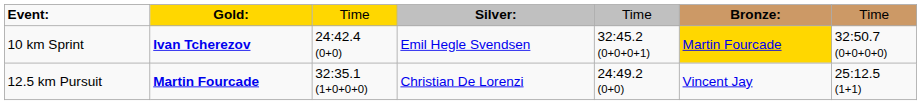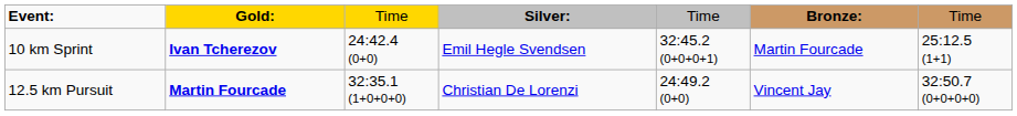 <table class="wikitable" width=85%>
 <tr>
 <td><strong>Event:</strong></td>
 <td style="text-align:center;background-color:gold;"><strong>Gold:</strong></td>
 <td style="text-align:center;background-color:gold;">Time</td>
 <td style="text-align:center;background-color:silver;"><strong>Silver:</strong></td>
 <td style="text-align:center;background-color:silver;">Time</td>
 <td style="text-align:center;background-color:#CC9966;"><strong>Bronze:</strong></td>
 <td style="text-align:center;background-color:#CC9966;">Time</td>
 </tr>
 <tr>
 <td>10 km Sprint<br></td>
 <td><strong><a href='#'>Ivan Tcherezov</a></strong><br><small></small></td>
 <td>24:42.4<br><small>(0+0)</small></td>
 <td><a href='#'>Emil Hegle Svendsen</a><br><small></small></td>
 <td>32:45.2<br><small>(0+0+0+1)</small></td>
-<td style="background: gold;"><a href='#'>Martin Fourcade</a><br><small></small></td>
-<td>32:50.7<br><small>(0+0+0+0)</small></td>
+<td><a href='#'>Martin Fourcade</a><br><small></small></td>
+<td>25:12.5<br><small>(1+1)</small></td>
 </tr>
 <tr>
 <td>12.5 km Pursuit<br></td>
 <td><strong><a href='#'>Martin Fourcade</a><br><small></small></strong></td>
 <td>32:35.1<br><small>(1+0+0+0)</small></td>
 <td><a href='#'>Christian De Lorenzi</a><br><small></small></td>
 <td>24:49.2<br><small>(0+0)</small></td>
 <td><a href='#'>Vincent Jay</a><br><small></small></td>
-<td>25:12.5<br><small>(1+1)</small></td>
+<td>32:50.7<br><small>(0+0+0+0)</small></td>
 </tr>
 </table>
